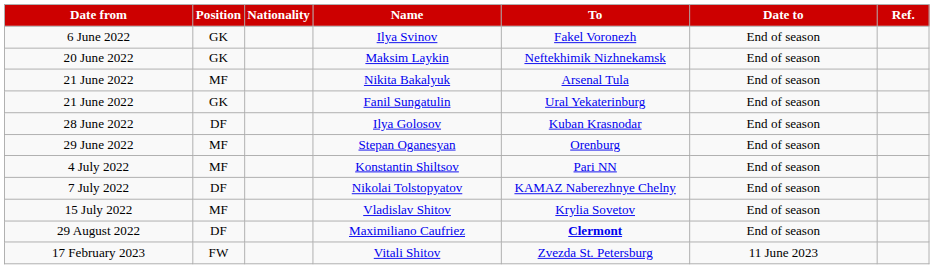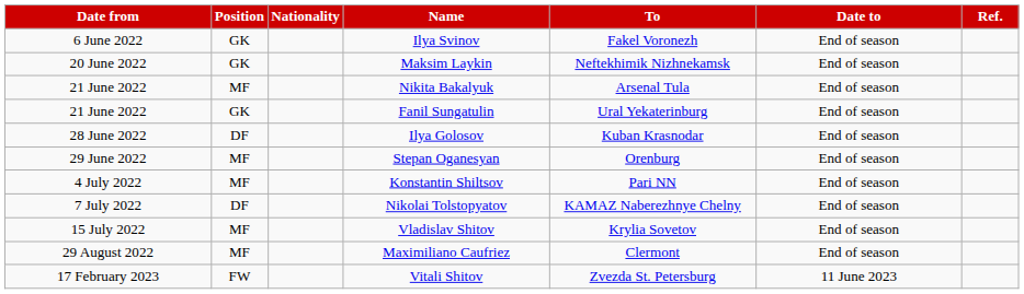 <table class="wikitable" style="text-align:center; font-size:90%; ">
 <tr>
 <th style="background:#CD0000; color:white; width:200px;">Date from</th>
 <th style="background:#CD0000; color:white; width:50px;">Position</th>
 <th style="background:#CD0000; color:white; width:50px;">Nationality</th>
 <th style="background:#CD0000; color:white; width:200px;">Name</th>
 <th style="background:#CD0000; color:white; width:200px;">To</th>
 <th style="background:#CD0000; color:white; width:200px;">Date to</th>
 <th style="background:#CD0000; color:white; width:50px;">Ref.</th>
 </tr>
 <tr>
 <td>6 June 2022</td>
 <td>GK</td>
 <td></td>
 <td><a href='#'>Ilya Svinov</a></td>
 <td><a href='#'>Fakel Voronezh</a></td>
 <td>End of season</td>
 <td></td>
 </tr>
 <tr>
 <td>20 June 2022</td>
 <td>GK</td>
 <td></td>
 <td><a href='#'>Maksim Laykin</a></td>
 <td><a href='#'>Neftekhimik Nizhnekamsk</a></td>
 <td>End of season</td>
 <td></td>
 </tr>
 <tr>
 <td>21 June 2022</td>
 <td>MF</td>
 <td></td>
 <td><a href='#'>Nikita Bakalyuk</a></td>
 <td><a href='#'>Arsenal Tula</a></td>
 <td>End of season</td>
 <td></td>
 </tr>
 <tr>
 <td>21 June 2022</td>
 <td>GK</td>
 <td></td>
 <td><a href='#'>Fanil Sungatulin</a></td>
 <td><a href='#'>Ural Yekaterinburg</a></td>
 <td>End of season</td>
 <td></td>
 </tr>
 <tr>
 <td>28 June 2022</td>
 <td>DF</td>
 <td></td>
 <td><a href='#'>Ilya Golosov</a></td>
 <td><a href='#'>Kuban Krasnodar</a></td>
 <td>End of season</td>
 <td></td>
 </tr>
 <tr>
 <td>29 June 2022</td>
 <td>MF</td>
 <td></td>
 <td><a href='#'>Stepan Oganesyan</a></td>
 <td><a href='#'>Orenburg</a></td>
 <td>End of season</td>
 <td></td>
 </tr>
 <tr>
 <td>4 July 2022</td>
 <td>MF</td>
 <td></td>
 <td><a href='#'>Konstantin Shiltsov</a></td>
 <td><a href='#'>Pari NN</a></td>
 <td>End of season</td>
 <td></td>
 </tr>
 <tr>
 <td>7 July 2022</td>
 <td>DF</td>
 <td></td>
 <td><a href='#'>Nikolai Tolstopyatov</a></td>
 <td><a href='#'>KAMAZ Naberezhnye Chelny</a></td>
 <td>End of season</td>
 <td></td>
 </tr>
 <tr>
 <td>15 July 2022</td>
 <td>MF</td>
 <td></td>
 <td><a href='#'>Vladislav Shitov</a></td>
 <td><a href='#'>Krylia Sovetov</a></td>
 <td>End of season</td>
 <td></td>
 </tr>
 <tr>
 <td>29 August 2022</td>
-<td>DF</td>
+<td>MF</td>
 <td></td>
 <td><a href='#'>Maximiliano Caufriez</a></td>
-<td><strong><a href='#'>Clermont</a></strong></td>
+<td><a href='#'>Clermont</a></td>
 <td>End of season</td>
 <td></td>
 </tr>
 <tr>
 <td>17 February 2023</td>
 <td>FW</td>
 <td></td>
 <td><a href='#'>Vitali Shitov</a></td>
 <td><a href='#'>Zvezda St. Petersburg</a></td>
 <td>11 June 2023</td>
 <td></td>
 </tr>
 </table>
